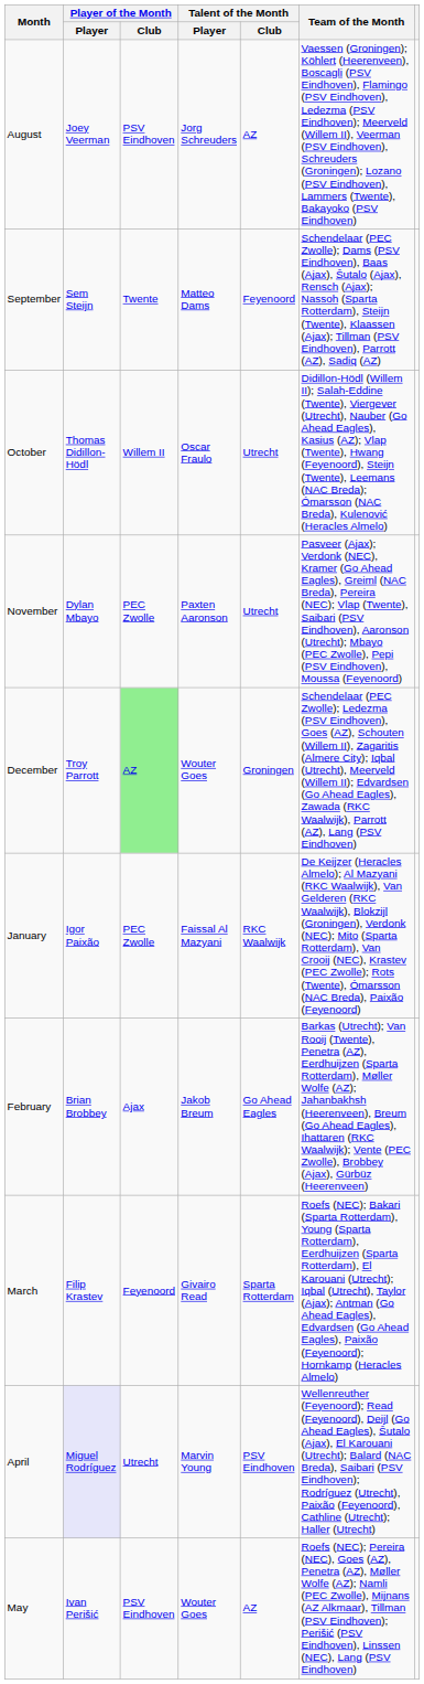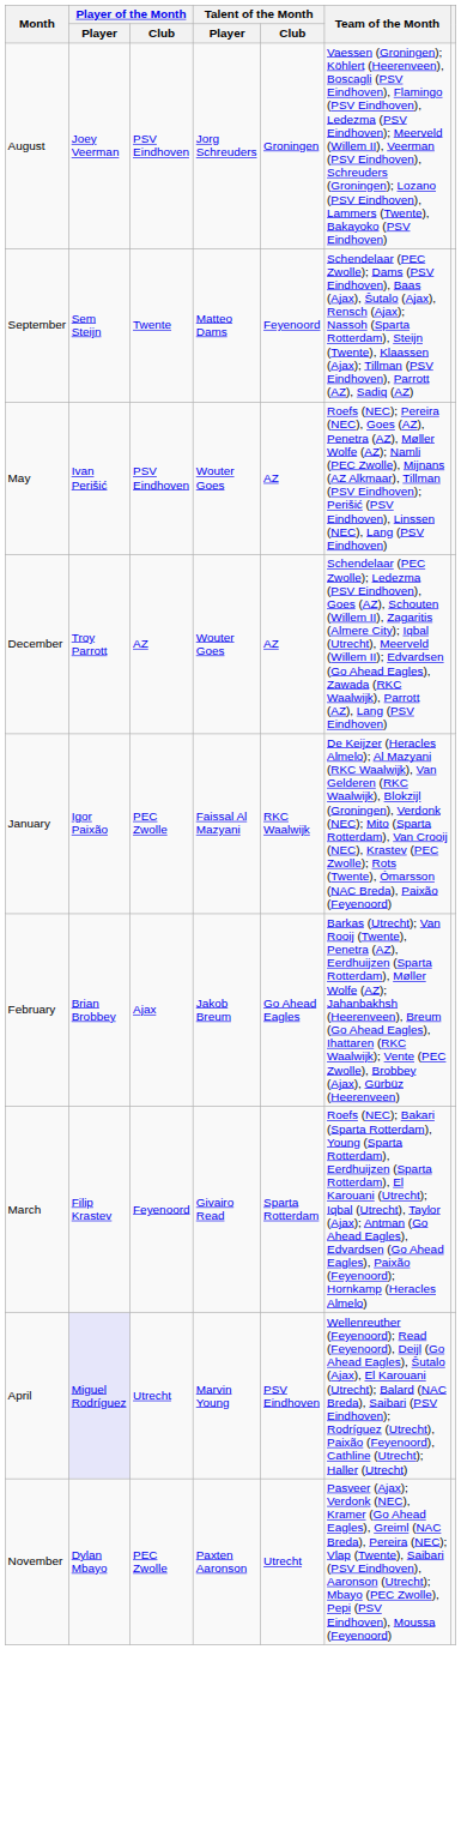 <table class="wikitable">
 <tr>
 <th rowspan="2">Month</th>
 <th colspan="2"><a href='#'>Player of the Month</a></th>
 <th colspan="2">Talent of the Month</th>
 <th rowspan="2">Team of the Month</th>
 <th rowspan="2"></th>
 </tr>
 <tr>
 <th>Player</th>
 <th>Club</th>
 <th>Player</th>
 <th>Club</th>
 </tr>
 <tr>
 <td>August</td>
 <td><a href='#'>Joey Veerman</a></td>
 <td><a href='#'>PSV Eindhoven</a></td>
 <td><a href='#'>Jorg Schreuders</a></td>
-<td><a href='#'>AZ</a></td>
+<td><a href='#'>Groningen</a></td>
 <td><a href='#'>Vaessen</a> (<a href='#'>Groningen</a>); <a href='#'>Köhlert</a> (<a href='#'>Heerenveen</a>), <a href='#'>Boscagli</a> (<a href='#'>PSV Eindhoven</a>), <a href='#'>Flamingo</a> (<a href='#'>PSV Eindhoven</a>), <a href='#'>Ledezma</a> (<a href='#'>PSV Eindhoven</a>); <a href='#'>Meerveld</a> (<a href='#'>Willem II</a>), <a href='#'>Veerman</a> (<a href='#'>PSV Eindhoven</a>), <a href='#'>Schreuders</a> (<a href='#'>Groningen</a>); <a href='#'>Lozano</a> (<a href='#'>PSV Eindhoven</a>), <a href='#'>Lammers</a> (<a href='#'>Twente</a>), <a href='#'>Bakayoko</a> (<a href='#'>PSV Eindhoven</a>)</td>
 <td></td>
 </tr>
 <tr>
 <td>September</td>
 <td><a href='#'>Sem Steijn</a></td>
 <td><a href='#'>Twente</a></td>
 <td><a href='#'>Matteo Dams</a></td>
 <td><a href='#'>Feyenoord</a></td>
 <td><a href='#'>Schendelaar</a> (<a href='#'>PEC Zwolle</a>); <a href='#'>Dams</a> (<a href='#'>PSV Eindhoven</a>), <a href='#'>Baas</a> (<a href='#'>Ajax</a>), <a href='#'>Šutalo</a> (<a href='#'>Ajax</a>), <a href='#'>Rensch</a> (<a href='#'>Ajax</a>); <a href='#'>Nassoh</a> (<a href='#'>Sparta Rotterdam</a>), <a href='#'>Steijn</a> (<a href='#'>Twente</a>), <a href='#'>Klaassen</a> (<a href='#'>Ajax</a>); <a href='#'>Tillman</a> (<a href='#'>PSV Eindhoven</a>), <a href='#'>Parrott</a> (<a href='#'>AZ</a>), <a href='#'>Sadiq</a> (<a href='#'>AZ</a>)</td>
 <td></td>
 </tr>
 <tr>
-<td>October</td>
-<td><a href='#'>Thomas Didillon-Hödl</a></td>
-<td><a href='#'>Willem II</a></td>
-<td><a href='#'>Oscar Fraulo</a></td>
-<td><a href='#'>Utrecht</a></td>
-<td><a href='#'>Didillon-Hödl</a> (<a href='#'>Willem II</a>); <a href='#'>Salah-Eddine</a> (<a href='#'>Twente</a>), <a href='#'>Viergever</a> (<a href='#'>Utrecht</a>), <a href='#'>Nauber</a> (<a href='#'>Go Ahead Eagles</a>), <a href='#'>Kasius</a> (<a href='#'>AZ</a>); <a href='#'>Vlap</a> (<a href='#'>Twente</a>), <a href='#'>Hwang</a> (<a href='#'>Feyenoord</a>), <a href='#'>Steijn</a> (<a href='#'>Twente</a>), <a href='#'>Leemans</a> (<a href='#'>NAC Breda</a>); <a href='#'>Ómarsson</a> (<a href='#'>NAC Breda</a>), <a href='#'>Kulenović</a> (<a href='#'>Heracles Almelo</a>)</td>
-<td></td>
-</tr>
-<tr>
-<td>November</td>
-<td><a href='#'>Dylan Mbayo</a></td>
-<td><a href='#'>PEC Zwolle</a></td>
-<td><a href='#'>Paxten Aaronson</a></td>
-<td><a href='#'>Utrecht</a></td>
-<td><a href='#'>Pasveer</a> (<a href='#'>Ajax</a>); <a href='#'>Verdonk</a> (<a href='#'>NEC</a>), <a href='#'>Kramer</a> (<a href='#'>Go Ahead Eagles</a>), <a href='#'>Greiml</a> (<a href='#'>NAC Breda</a>), <a href='#'>Pereira</a> (<a href='#'>NEC</a>); <a href='#'>Vlap</a> (<a href='#'>Twente</a>), <a href='#'>Saibari</a> (<a href='#'>PSV Eindhoven</a>), <a href='#'>Aaronson</a> (<a href='#'>Utrecht</a>); <a href='#'>Mbayo</a> (<a href='#'>PEC Zwolle</a>), <a href='#'>Pepi</a> (<a href='#'>PSV Eindhoven</a>), <a href='#'>Moussa</a> (<a href='#'>Feyenoord</a>)</td>
+<td>May</td>
+<td><a href='#'>Ivan Perišić</a></td>
+<td><a href='#'>PSV Eindhoven</a></td>
+<td><a href='#'>Wouter Goes</a></td>
+<td><a href='#'>AZ</a></td>
+<td><a href='#'>Roefs</a> (<a href='#'>NEC</a>); <a href='#'>Pereira</a> (<a href='#'>NEC</a>), <a href='#'>Goes</a> (<a href='#'>AZ</a>), <a href='#'>Penetra</a> (<a href='#'>AZ</a>), <a href='#'>Møller Wolfe</a> (<a href='#'>AZ</a>); <a href='#'>Namli</a> (<a href='#'>PEC Zwolle</a>), <a href='#'>Mijnans</a> (<a href='#'>AZ Alkmaar</a>), <a href='#'>Tillman</a> (<a href='#'>PSV Eindhoven</a>); <a href='#'>Perišić</a> (<a href='#'>PSV Eindhoven</a>), <a href='#'>Linssen</a> (<a href='#'>NEC</a>), <a href='#'>Lang</a> (<a href='#'>PSV Eindhoven</a>)</td>
 <td></td>
 </tr>
 <tr>
 <td>December</td>
 <td><a href='#'>Troy Parrott</a></td>
-<td style="background: lightgreen;"><a href='#'>AZ</a></td>
+<td><a href='#'>AZ</a></td>
 <td><a href='#'>Wouter Goes</a></td>
-<td><a href='#'>Groningen</a></td>
+<td><a href='#'>AZ</a></td>
 <td><a href='#'>Schendelaar</a> (<a href='#'>PEC Zwolle</a>); <a href='#'>Ledezma</a> (<a href='#'>PSV Eindhoven</a>), <a href='#'>Goes</a> (<a href='#'>AZ</a>), <a href='#'>Schouten</a> (<a href='#'>Willem II</a>), <a href='#'>Zagaritis</a> (<a href='#'>Almere City</a>); <a href='#'>Iqbal</a> (<a href='#'>Utrecht</a>), <a href='#'>Meerveld</a> (<a href='#'>Willem II</a>); <a href='#'>Edvardsen</a> (<a href='#'>Go Ahead Eagles</a>), <a href='#'>Zawada</a> (<a href='#'>RKC Waalwijk</a>), <a href='#'>Parrott</a> (<a href='#'>AZ</a>), <a href='#'>Lang</a> (<a href='#'>PSV Eindhoven</a>)</td>
 <td></td>
 </tr>
 <tr>
 <td>January</td>
 <td><a href='#'>Igor Paixão</a></td>
 <td><a href='#'>PEC Zwolle</a></td>
 <td><a href='#'>Faissal Al Mazyani</a></td>
 <td><a href='#'>RKC Waalwijk</a></td>
 <td><a href='#'>De Keijzer</a> (<a href='#'>Heracles Almelo</a>); <a href='#'>Al Mazyani</a> (<a href='#'>RKC Waalwijk</a>), <a href='#'>Van Gelderen</a> (<a href='#'>RKC Waalwijk</a>), <a href='#'>Blokzijl</a> (<a href='#'>Groningen</a>), <a href='#'>Verdonk</a> (<a href='#'>NEC</a>); <a href='#'>Mito</a> (<a href='#'>Sparta Rotterdam</a>), <a href='#'>Van Crooij</a> (<a href='#'>NEC</a>), <a href='#'>Krastev</a> (<a href='#'>PEC Zwolle</a>); <a href='#'>Rots</a> (<a href='#'>Twente</a>), <a href='#'>Ómarsson</a> (<a href='#'>NAC Breda</a>), <a href='#'>Paixão</a> (<a href='#'>Feyenoord</a>)</td>
 <td></td>
 </tr>
 <tr>
 <td>February</td>
 <td><a href='#'>Brian Brobbey</a></td>
 <td><a href='#'>Ajax</a></td>
 <td><a href='#'>Jakob Breum</a></td>
 <td><a href='#'>Go Ahead Eagles</a></td>
 <td><a href='#'>Barkas</a> (<a href='#'>Utrecht</a>); <a href='#'>Van Rooij</a> (<a href='#'>Twente</a>), <a href='#'>Penetra</a> (<a href='#'>AZ</a>), <a href='#'>Eerdhuijzen</a> (<a href='#'>Sparta Rotterdam</a>), <a href='#'>Møller Wolfe</a> (<a href='#'>AZ</a>); <a href='#'>Jahanbakhsh</a> (<a href='#'>Heerenveen</a>), <a href='#'>Breum</a> (<a href='#'>Go Ahead Eagles</a>), <a href='#'>Ihattaren</a> (<a href='#'>RKC Waalwijk</a>); <a href='#'>Vente</a> (<a href='#'>PEC Zwolle</a>), <a href='#'>Brobbey</a> (<a href='#'>Ajax</a>), <a href='#'>Gürbüz</a> (<a href='#'>Heerenveen</a>)</td>
 <td></td>
 </tr>
 <tr>
 <td>March</td>
 <td><a href='#'>Filip Krastev</a></td>
 <td><a href='#'>Feyenoord</a></td>
 <td><a href='#'>Givairo Read</a></td>
 <td><a href='#'>Sparta Rotterdam</a></td>
 <td><a href='#'>Roefs</a> (<a href='#'>NEC</a>); <a href='#'>Bakari</a> (<a href='#'>Sparta Rotterdam</a>), <a href='#'>Young</a> (<a href='#'>Sparta Rotterdam</a>), <a href='#'>Eerdhuijzen</a> (<a href='#'>Sparta Rotterdam</a>), <a href='#'>El Karouani</a> (<a href='#'>Utrecht</a>); <a href='#'>Iqbal</a> (<a href='#'>Utrecht</a>), <a href='#'>Taylor</a> (<a href='#'>Ajax</a>); <a href='#'>Antman</a> (<a href='#'>Go Ahead Eagles</a>), <a href='#'>Edvardsen</a> (<a href='#'>Go Ahead Eagles</a>), <a href='#'>Paixão</a> (<a href='#'>Feyenoord</a>); <a href='#'>Hornkamp</a> (<a href='#'>Heracles Almelo</a>)</td>
 <td></td>
 </tr>
 <tr>
 <td>April</td>
 <td style="background: lavender;"><a href='#'>Miguel Rodríguez</a></td>
 <td><a href='#'>Utrecht</a></td>
 <td><a href='#'>Marvin Young</a></td>
 <td><a href='#'>PSV Eindhoven</a></td>
 <td><a href='#'>Wellenreuther</a> (<a href='#'>Feyenoord</a>); <a href='#'>Read</a> (<a href='#'>Feyenoord</a>), <a href='#'>Deijl</a> (<a href='#'>Go Ahead Eagles</a>), <a href='#'>Šutalo</a> (<a href='#'>Ajax</a>), <a href='#'>El Karouani</a> (<a href='#'>Utrecht</a>); <a href='#'>Balard</a> (<a href='#'>NAC Breda</a>), <a href='#'>Saibari</a> (<a href='#'>PSV Eindhoven</a>); <a href='#'>Rodríguez</a> (<a href='#'>Utrecht</a>), <a href='#'>Paixão</a> (<a href='#'>Feyenoord</a>), <a href='#'>Cathline</a> (<a href='#'>Utrecht</a>); <a href='#'>Haller</a> (<a href='#'>Utrecht</a>)</td>
 <td></td>
 </tr>
 <tr>
-<td>May</td>
-<td><a href='#'>Ivan Perišić</a></td>
-<td><a href='#'>PSV Eindhoven</a></td>
-<td><a href='#'>Wouter Goes</a></td>
-<td><a href='#'>AZ</a></td>
-<td><a href='#'>Roefs</a> (<a href='#'>NEC</a>); <a href='#'>Pereira</a> (<a href='#'>NEC</a>), <a href='#'>Goes</a> (<a href='#'>AZ</a>), <a href='#'>Penetra</a> (<a href='#'>AZ</a>), <a href='#'>Møller Wolfe</a> (<a href='#'>AZ</a>); <a href='#'>Namli</a> (<a href='#'>PEC Zwolle</a>), <a href='#'>Mijnans</a> (<a href='#'>AZ Alkmaar</a>), <a href='#'>Tillman</a> (<a href='#'>PSV Eindhoven</a>); <a href='#'>Perišić</a> (<a href='#'>PSV Eindhoven</a>), <a href='#'>Linssen</a> (<a href='#'>NEC</a>), <a href='#'>Lang</a> (<a href='#'>PSV Eindhoven</a>)</td>
+<td>November</td>
+<td><a href='#'>Dylan Mbayo</a></td>
+<td><a href='#'>PEC Zwolle</a></td>
+<td><a href='#'>Paxten Aaronson</a></td>
+<td><a href='#'>Utrecht</a></td>
+<td><a href='#'>Pasveer</a> (<a href='#'>Ajax</a>); <a href='#'>Verdonk</a> (<a href='#'>NEC</a>), <a href='#'>Kramer</a> (<a href='#'>Go Ahead Eagles</a>), <a href='#'>Greiml</a> (<a href='#'>NAC Breda</a>), <a href='#'>Pereira</a> (<a href='#'>NEC</a>); <a href='#'>Vlap</a> (<a href='#'>Twente</a>), <a href='#'>Saibari</a> (<a href='#'>PSV Eindhoven</a>), <a href='#'>Aaronson</a> (<a href='#'>Utrecht</a>); <a href='#'>Mbayo</a> (<a href='#'>PEC Zwolle</a>), <a href='#'>Pepi</a> (<a href='#'>PSV Eindhoven</a>), <a href='#'>Moussa</a> (<a href='#'>Feyenoord</a>)</td>
 <td></td>
 </tr>
 </table>
